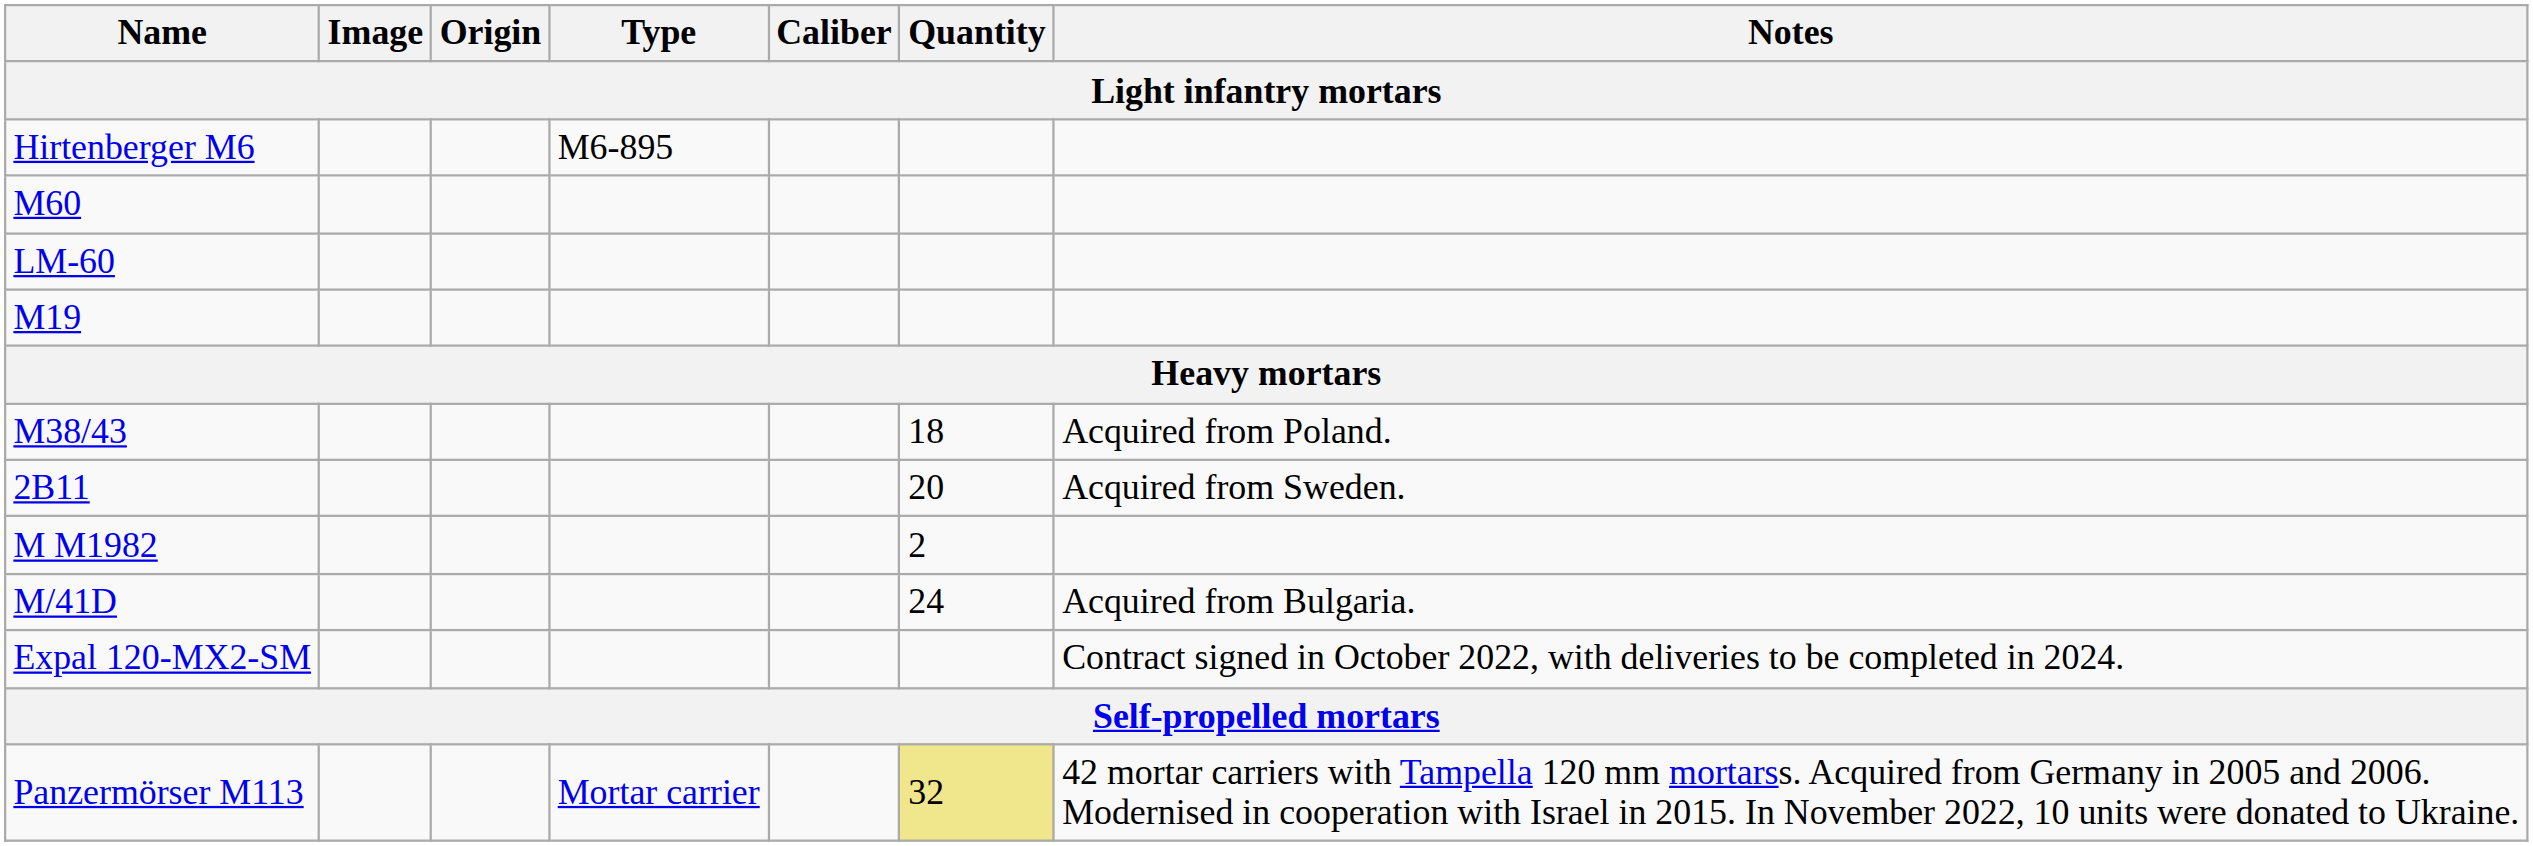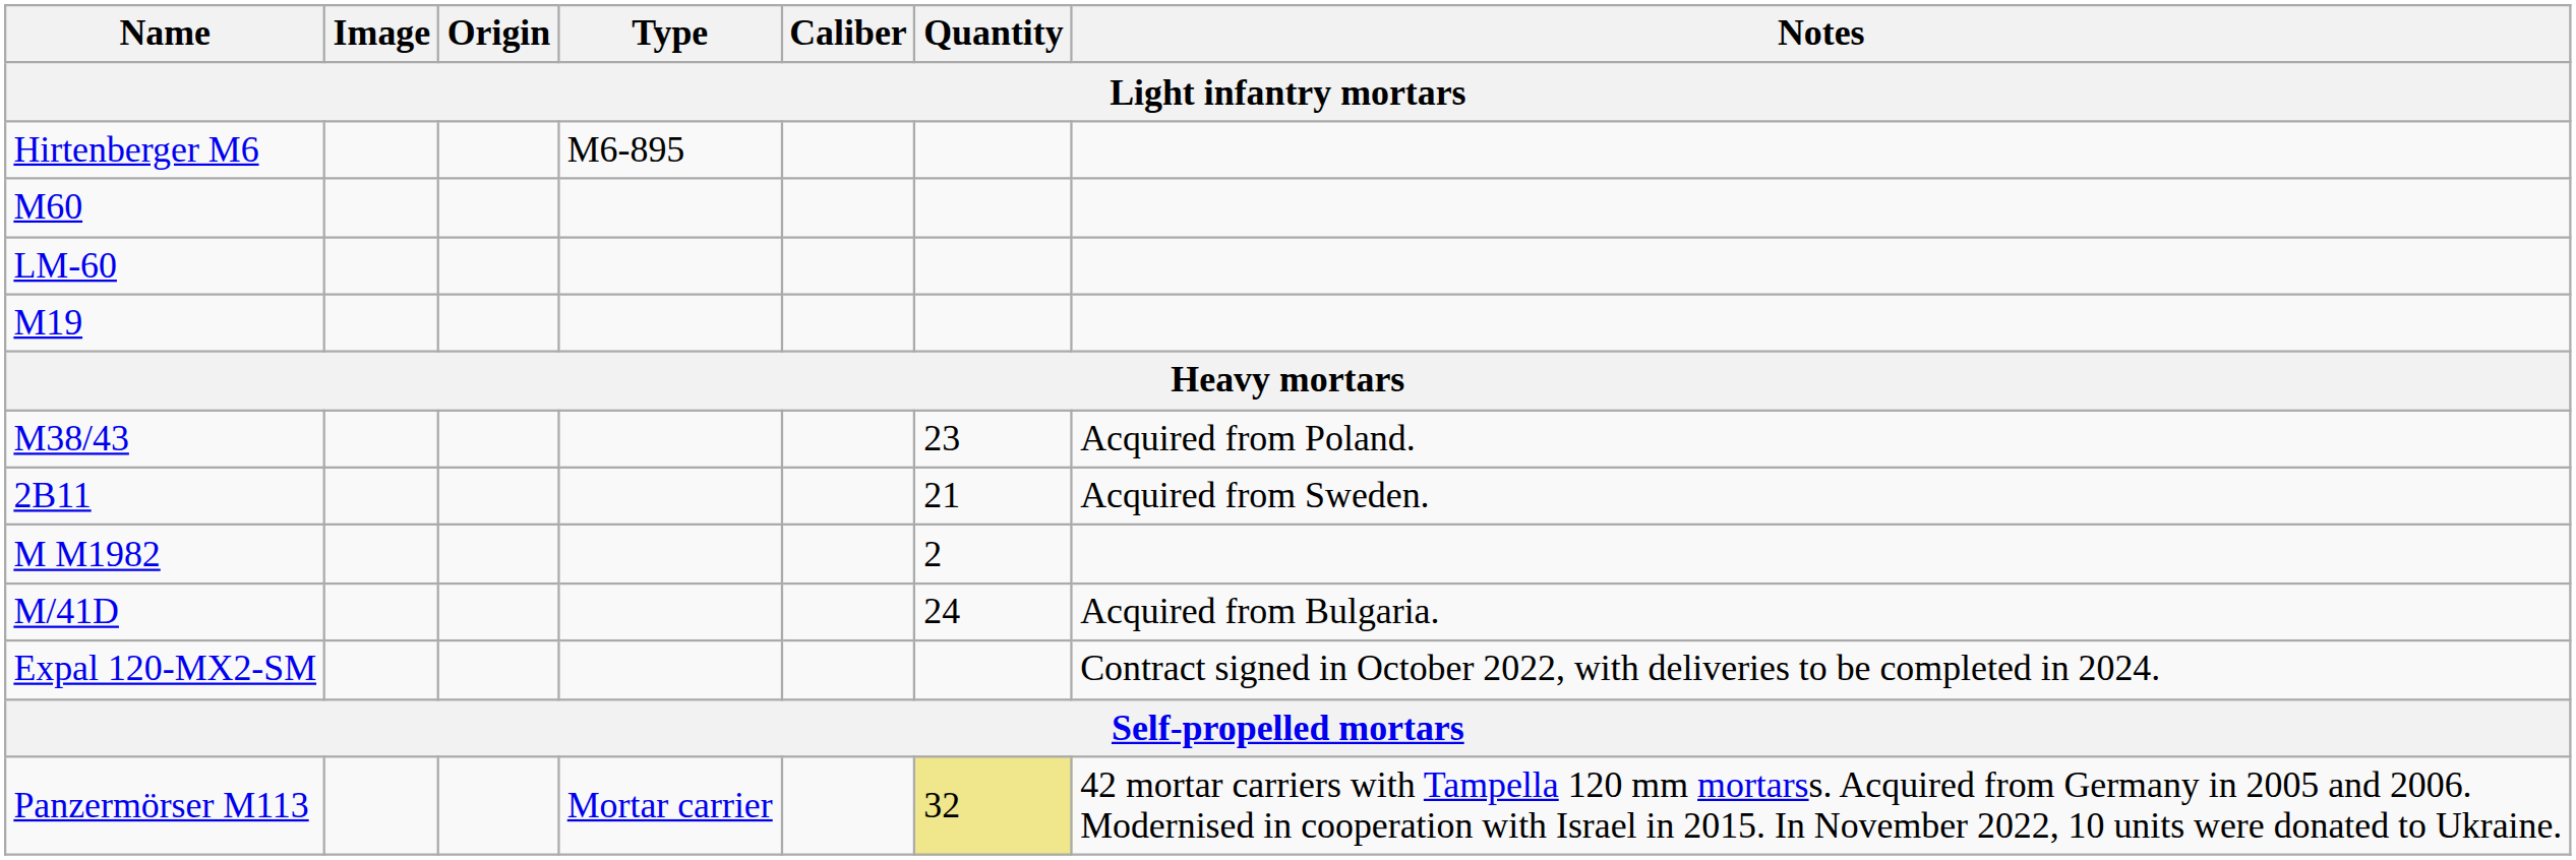 <table class="wikitable sortable" style="font-size:100%">
 <tr>
 <th>Name</th>
 <th>Image</th>
 <th>Origin</th>
 <th>Type</th>
 <th>Caliber</th>
 <th>Quantity</th>
 <th>Notes</th>
 </tr>
 <tr>
 <th colspan="7">Light infantry mortars</th>
 </tr>
 <tr>
 <td><a href='#'>Hirtenberger M6</a></td>
 <td></td>
 <td></td>
 <td>M6-895</td>
 <td></td>
 <td></td>
 <td></td>
 </tr>
 <tr>
 <td><a href='#'>M60</a></td>
 <td></td>
 <td></td>
 <td></td>
 <td></td>
 <td></td>
 <td></td>
 </tr>
 <tr>
 <td><a href='#'>LM-60</a></td>
 <td></td>
 <td></td>
 <td></td>
 <td></td>
 <td></td>
 <td></td>
 </tr>
 <tr>
 <td><a href='#'>M19</a></td>
 <td></td>
 <td></td>
 <td></td>
 <td></td>
 <td></td>
 <td></td>
 </tr>
 <tr>
 <th colspan="7">Heavy mortars</th>
 </tr>
 <tr>
 <td><a href='#'>M38/43</a></td>
 <td></td>
 <td></td>
 <td></td>
 <td></td>
-<td>18</td>
+<td>23</td>
 <td>Acquired from Poland.</td>
 </tr>
 <tr>
 <td><a href='#'>2B11</a></td>
 <td></td>
 <td></td>
 <td></td>
 <td></td>
-<td>20</td>
+<td>21</td>
 <td>Acquired from Sweden.</td>
 </tr>
 <tr>
 <td><a href='#'>M M1982</a></td>
 <td></td>
 <td></td>
 <td></td>
 <td></td>
 <td>2</td>
 <td></td>
 </tr>
 <tr>
 <td><a href='#'>M/41D</a></td>
 <td></td>
 <td></td>
 <td></td>
 <td></td>
 <td>24</td>
 <td>Acquired from Bulgaria.</td>
 </tr>
 <tr>
 <td><a href='#'>Expal 120-MX2-SM</a></td>
 <td></td>
 <td></td>
 <td></td>
 <td></td>
 <td></td>
 <td>Contract signed in October 2022, with deliveries to be completed in 2024.</td>
 </tr>
 <tr>
 <th colspan="7"><a href='#'>Self-propelled mortars</a></th>
 </tr>
 <tr>
 <td><a href='#'>Panzermörser M113</a></td>
 <td></td>
 <td></td>
 <td><a href='#'>Mortar carrier</a></td>
 <td></td>
 <td style="background: khaki;">32</td>
 <td>42 mortar carriers with <a href='#'>Tampella</a> 120 mm <a href='#'>mortars</a>s. Acquired from Germany in 2005 and 2006.<br>Modernised in cooperation with Israel in 2015. In November 2022, 10 units were donated to Ukraine.</td>
 </tr>
 </table>
